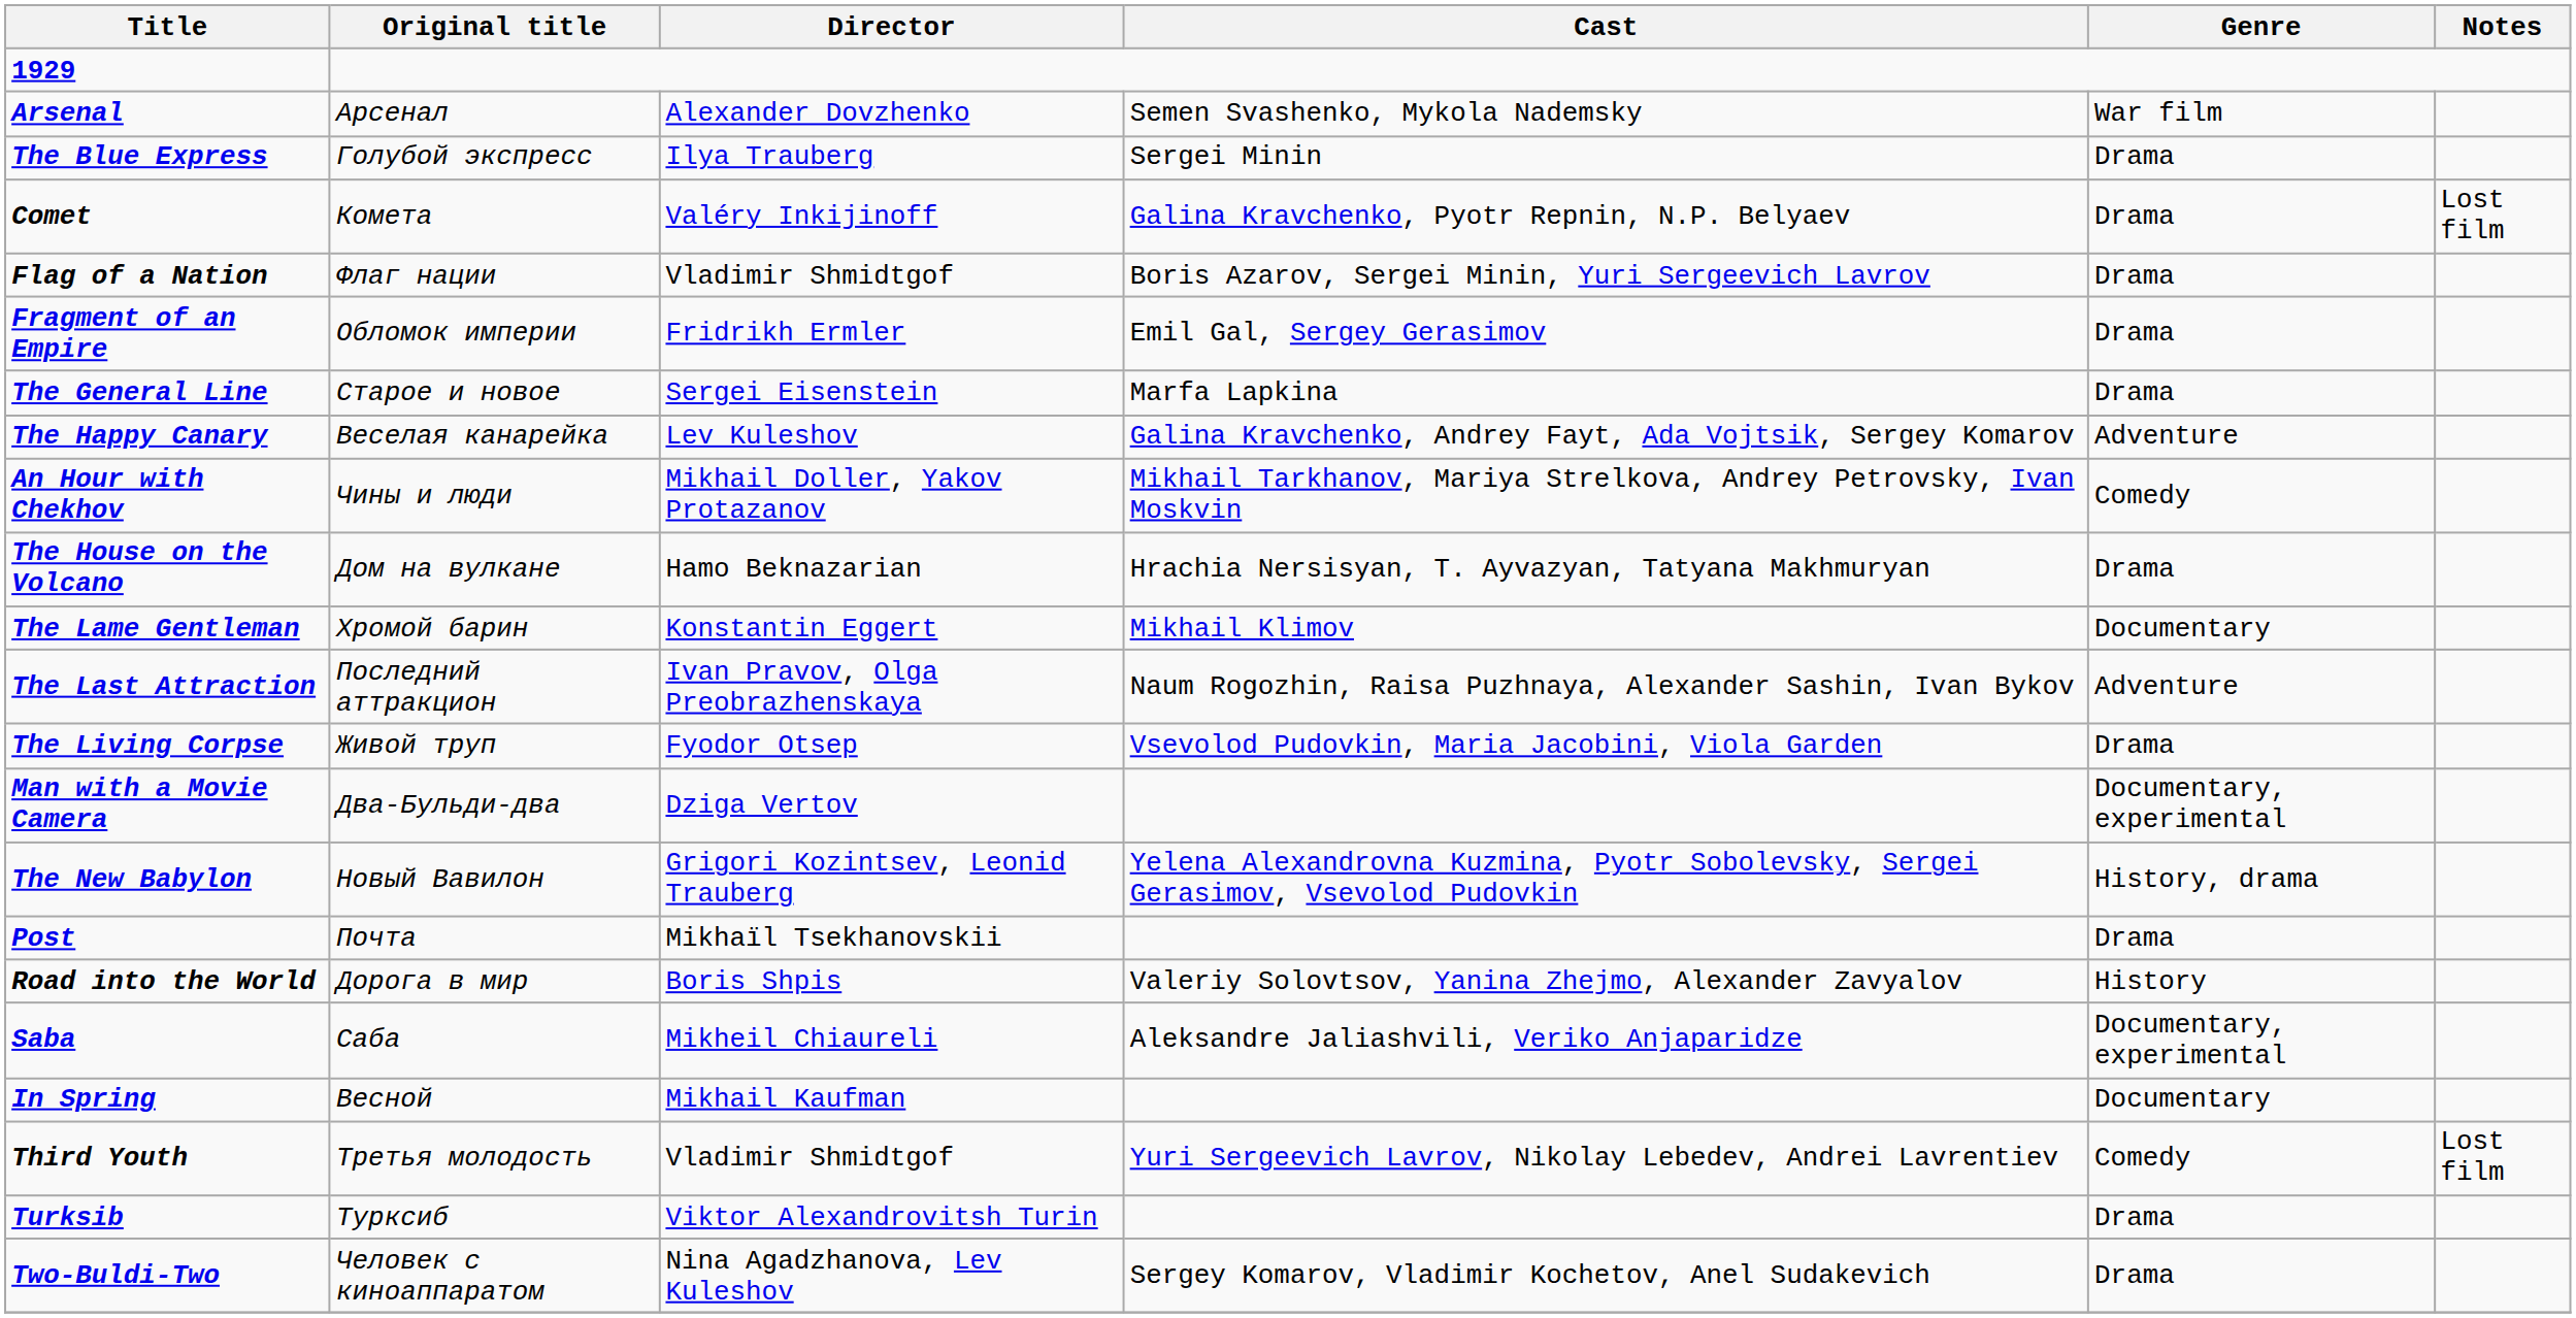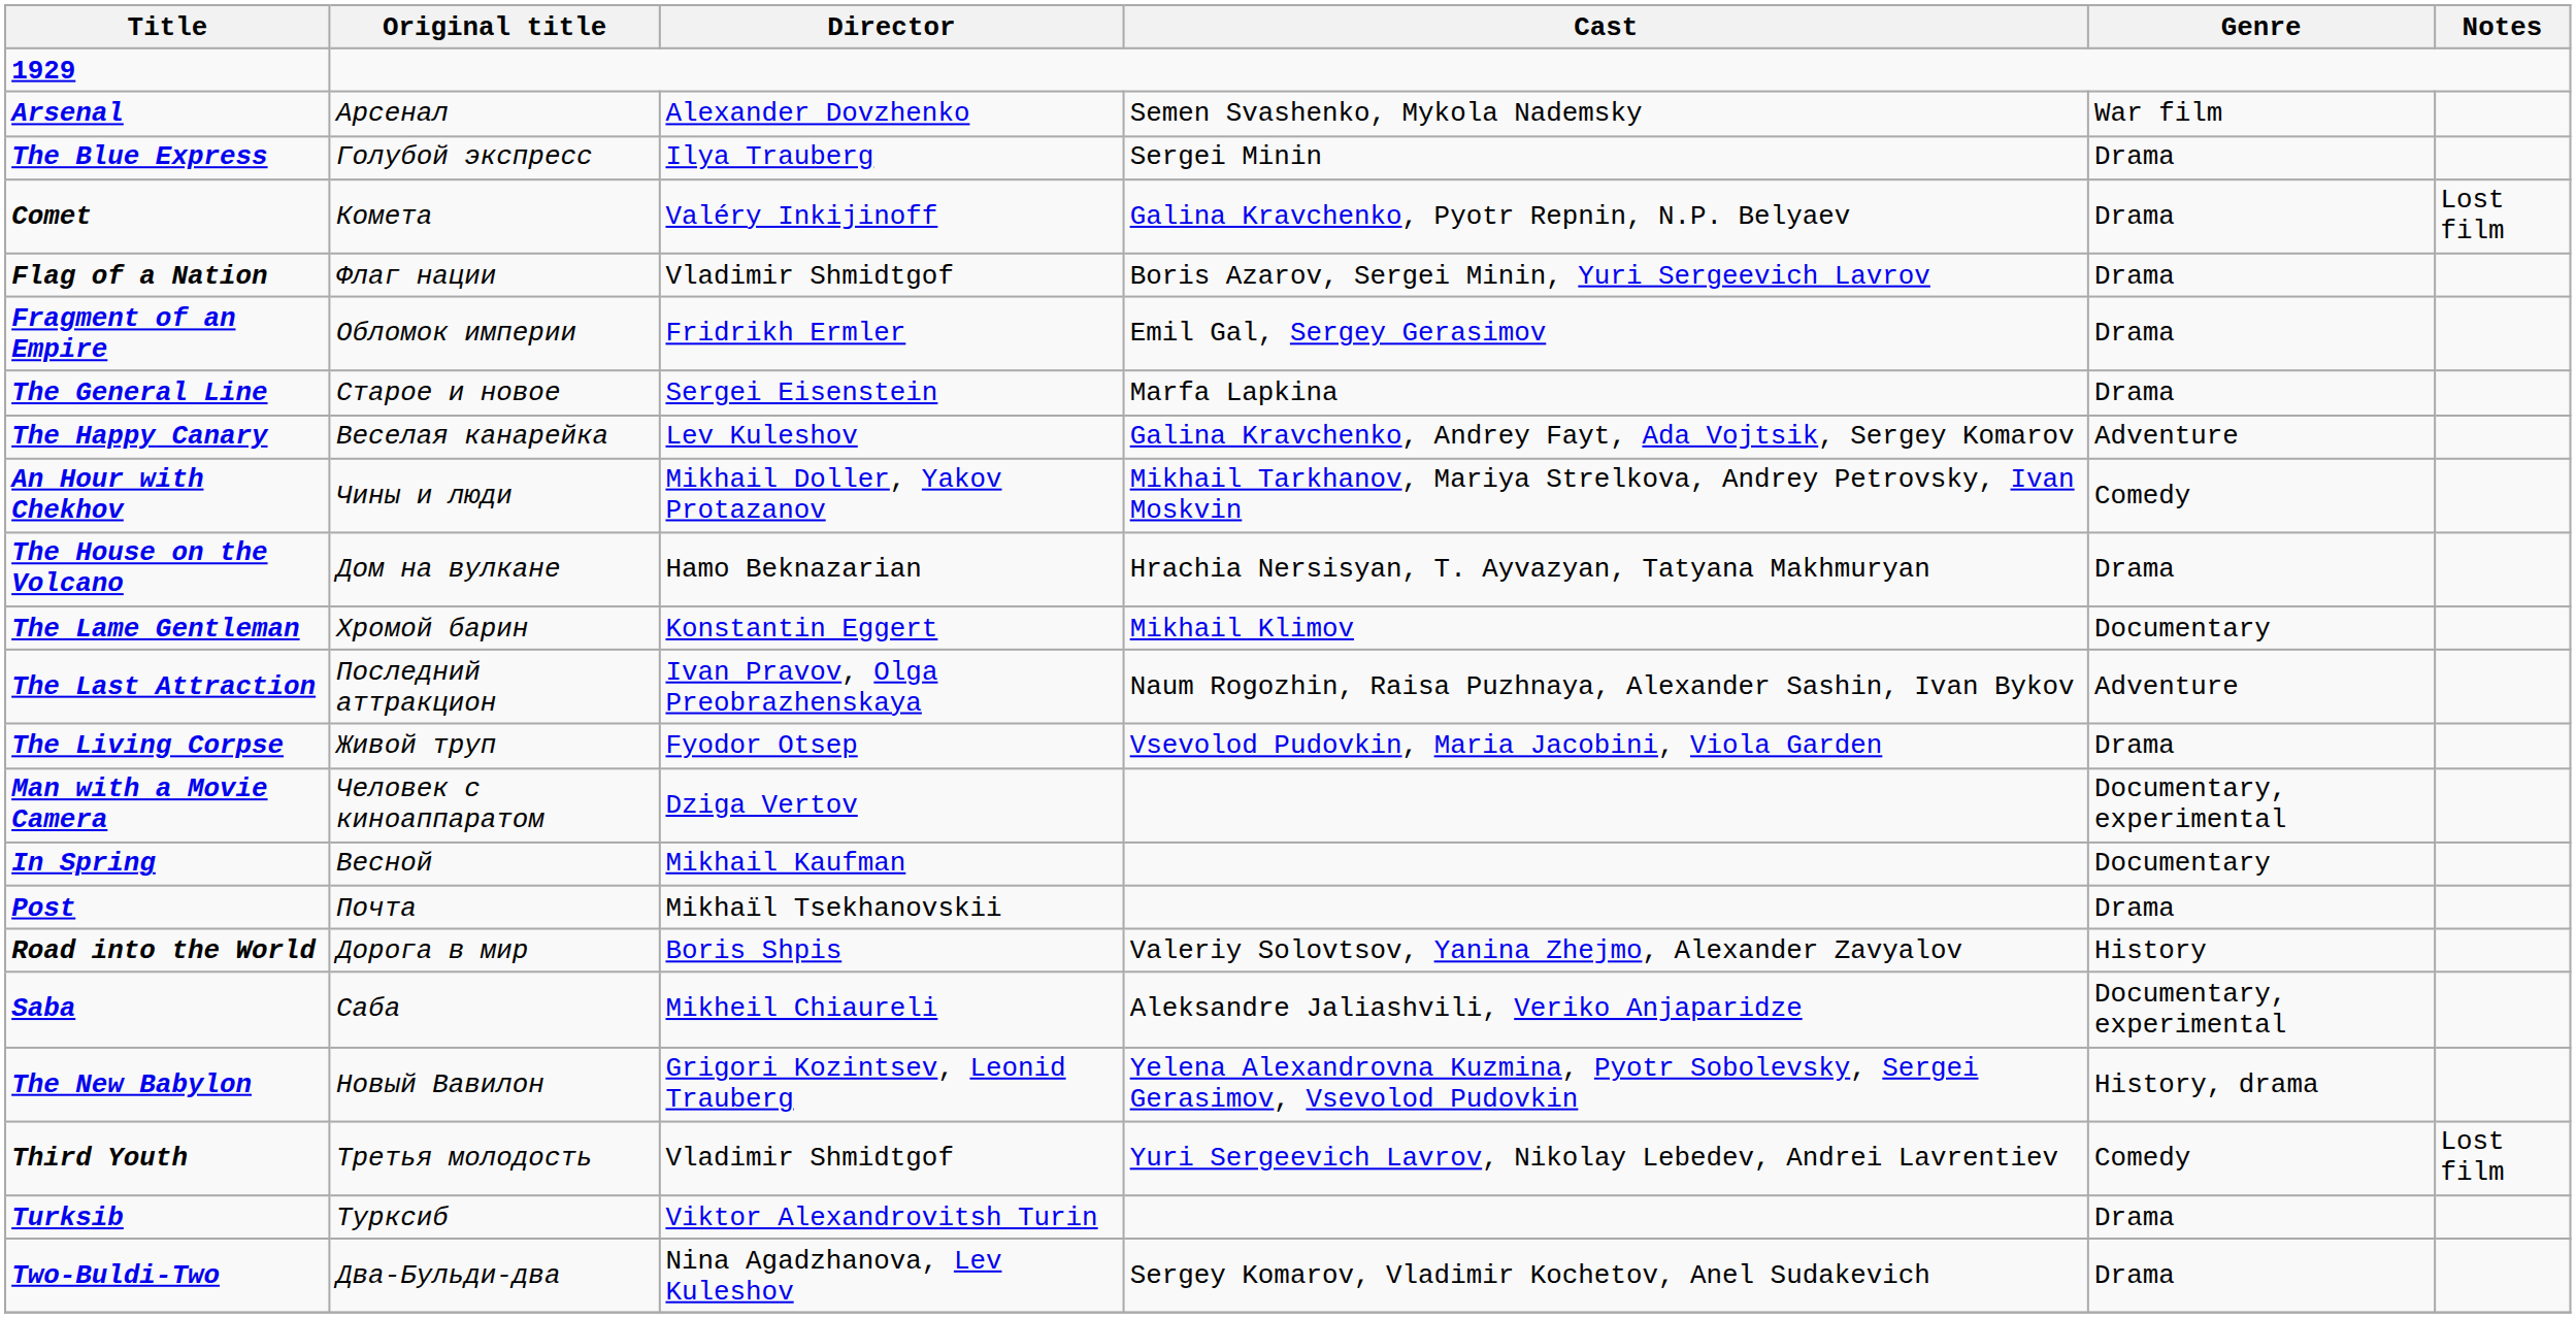 <table class="wikitable">
 <tr>
 <th>Title</th>
 <th>Original title</th>
 <th>Director</th>
 <th>Cast</th>
 <th>Genre</th>
 <th>Notes</th>
 </tr>
 <tr>
 <td><strong><a href='#'>1929</a></strong></td>
 </tr>
 <tr>
 <td><strong><em><a href='#'>Arsenal</a></em></strong></td>
 <td><em>Арсенал</em></td>
 <td><a href='#'>Alexander Dovzhenko</a></td>
 <td>Semen Svashenko, Mykola Nademsky</td>
 <td>War film</td>
 <td></td>
 </tr>
 <tr>
 <td><strong><em><a href='#'>The Blue Express</a></em></strong></td>
 <td><em>Голубой экспресс</em></td>
 <td><a href='#'>Ilya Trauberg</a></td>
 <td>Sergei Minin</td>
 <td>Drama</td>
 <td></td>
 </tr>
 <tr>
 <td><strong><em>Comet</em></strong></td>
 <td><em>Комета</em></td>
 <td><a href='#'>Valéry Inkijinoff</a></td>
 <td><a href='#'>Galina Kravchenko</a>, Pyotr Repnin, N.P. Belyaev</td>
 <td>Drama</td>
 <td>Lost film</td>
 </tr>
 <tr>
 <td><strong><em>Flag of a Nation</em></strong></td>
 <td><em>Флаг нации</em></td>
 <td>Vladimir Shmidtgof</td>
 <td>Boris Azarov, Sergei Minin, <a href='#'>Yuri Sergeevich Lavrov</a></td>
 <td>Drama</td>
 <td></td>
 </tr>
 <tr>
 <td><strong><em><a href='#'>Fragment of an Empire</a></em></strong></td>
 <td><em>Обломок империи</em></td>
 <td><a href='#'>Fridrikh Ermler</a></td>
 <td>Emil Gal, <a href='#'>Sergey Gerasimov</a></td>
 <td>Drama</td>
 <td></td>
 </tr>
 <tr>
 <td><strong><em><a href='#'>The General Line</a></em></strong></td>
 <td><em>Старое и новое</em></td>
 <td><a href='#'>Sergei Eisenstein</a></td>
 <td>Marfa Lapkina</td>
 <td>Drama</td>
 <td></td>
 </tr>
 <tr>
 <td><strong><em><a href='#'>The Happy Canary</a></em></strong></td>
 <td><em>Веселая канарейка</em></td>
 <td><a href='#'>Lev Kuleshov</a></td>
 <td><a href='#'>Galina Kravchenko</a>, Andrey Fayt, <a href='#'>Ada Vojtsik</a>, Sergey Komarov</td>
 <td>Adventure</td>
 <td></td>
 </tr>
 <tr>
 <td><strong><em><a href='#'>An Hour with Chekhov</a></em></strong></td>
 <td><em>Чины и люди</em></td>
 <td><a href='#'>Mikhail Doller</a>, <a href='#'>Yakov Protazanov</a></td>
 <td><a href='#'>Mikhail Tarkhanov</a>, Mariya Strelkova, Andrey Petrovsky, <a href='#'>Ivan Moskvin</a></td>
 <td>Comedy</td>
 <td></td>
 </tr>
 <tr>
 <td><strong><em><a href='#'>The House on the Volcano</a></em></strong></td>
 <td><em>Дом на вулкане</em></td>
 <td>Hamo Beknazarian</td>
 <td>Hrachia Nersisyan, T. Ayvazyan, Tatyana Makhmuryan</td>
 <td>Drama</td>
 <td></td>
 </tr>
 <tr>
 <td><strong><em><a href='#'>The Lame Gentleman</a></em></strong></td>
 <td><em>Хромой барин</em></td>
 <td><a href='#'>Konstantin Eggert</a></td>
 <td><a href='#'>Mikhail Klimov</a></td>
 <td>Documentary</td>
 <td></td>
 </tr>
 <tr>
 <td><strong><em><a href='#'>The Last Attraction</a></em></strong></td>
 <td><em>Последний аттракцион</em></td>
 <td><a href='#'>Ivan Pravov</a>, <a href='#'>Olga Preobrazhenskaya</a></td>
 <td>Naum Rogozhin, Raisa Puzhnaya, Alexander Sashin, Ivan Bykov</td>
 <td>Adventure</td>
 <td></td>
 </tr>
 <tr>
 <td><strong><em><a href='#'>The Living Corpse</a></em></strong></td>
 <td><em>Живой труп</em></td>
 <td><a href='#'>Fyodor Otsep</a></td>
 <td><a href='#'>Vsevolod Pudovkin</a>, <a href='#'>Maria Jacobini</a>, <a href='#'>Viola Garden</a></td>
 <td>Drama</td>
 <td></td>
 </tr>
 <tr>
 <td><strong><em><a href='#'>Man with a Movie Camera</a></em></strong></td>
-<td><em>Два-Бульди-два</em></td>
+<td><em>Человек с киноаппаратом</em></td>
 <td><a href='#'>Dziga Vertov</a></td>
 <td></td>
 <td>Documentary, experimental</td>
 <td></td>
 </tr>
 <tr>
-<td><strong><em><a href='#'>The New Babylon</a></em></strong></td>
-<td><em>Новый Вавилон</em></td>
-<td><a href='#'>Grigori Kozintsev</a>, <a href='#'>Leonid Trauberg</a></td>
-<td><a href='#'>Yelena Alexandrovna Kuzmina</a>, <a href='#'>Pyotr Sobolevsky</a>, <a href='#'>Sergei Gerasimov</a>, <a href='#'>Vsevolod Pudovkin</a></td>
-<td>History, drama</td>
+<td><strong><em><a href='#'>In Spring</a></em></strong></td>
+<td><em>Весной</em></td>
+<td><a href='#'>Mikhail Kaufman</a></td>
+<td></td>
+<td>Documentary</td>
 <td></td>
 </tr>
 <tr>
 <td><strong><em><a href='#'>Post</a></em></strong></td>
 <td><em>Почта</em></td>
 <td>Mikhaïl Tsekhanovskii</td>
 <td></td>
 <td>Drama</td>
 <td></td>
 </tr>
 <tr>
 <td><strong><em>Road into the World</em></strong></td>
 <td><em>Дорога в мир</em></td>
 <td><a href='#'>Boris Shpis</a></td>
 <td>Valeriy Solovtsov, <a href='#'>Yanina Zhejmo</a>, Alexander Zavyalov</td>
 <td>History</td>
 <td></td>
 </tr>
 <tr>
 <td><strong><em><a href='#'>Saba</a></em></strong></td>
 <td><em>Саба</em></td>
 <td><a href='#'>Mikheil Chiaureli</a></td>
 <td>Aleksandre Jaliashvili, <a href='#'>Veriko Anjaparidze</a></td>
 <td>Documentary, experimental</td>
 <td></td>
 </tr>
 <tr>
-<td><strong><em><a href='#'>In Spring</a></em></strong></td>
-<td><em>Весной</em></td>
-<td><a href='#'>Mikhail Kaufman</a></td>
-<td></td>
-<td>Documentary</td>
+<td><strong><em><a href='#'>The New Babylon</a></em></strong></td>
+<td><em>Новый Вавилон</em></td>
+<td><a href='#'>Grigori Kozintsev</a>, <a href='#'>Leonid Trauberg</a></td>
+<td><a href='#'>Yelena Alexandrovna Kuzmina</a>, <a href='#'>Pyotr Sobolevsky</a>, <a href='#'>Sergei Gerasimov</a>, <a href='#'>Vsevolod Pudovkin</a></td>
+<td>History, drama</td>
 <td></td>
 </tr>
 <tr>
 <td><strong><em>Third Youth</em></strong></td>
 <td><em>Третья молодость</em></td>
 <td>Vladimir Shmidtgof</td>
 <td><a href='#'>Yuri Sergeevich Lavrov</a>, Nikolay Lebedev, Andrei Lavrentiev</td>
 <td>Comedy</td>
 <td>Lost film</td>
 </tr>
 <tr>
 <td><strong><em><a href='#'>Turksib</a></em></strong></td>
 <td><em>Турксиб</em></td>
 <td><a href='#'>Viktor Alexandrovitsh Turin</a></td>
 <td></td>
 <td>Drama</td>
 <td></td>
 </tr>
 <tr>
 <td><strong><em><a href='#'>Two-Buldi-Two</a></em></strong></td>
-<td><em>Человек с киноаппаратом</em></td>
+<td><em>Два-Бульди-два</em></td>
 <td>Nina Agadzhanova, <a href='#'>Lev Kuleshov</a></td>
 <td>Sergey Komarov, Vladimir Kochetov, Anel Sudakevich</td>
 <td>Drama</td>
 <td></td>
 </tr>
 <tr>
 </tr>
 </table>
